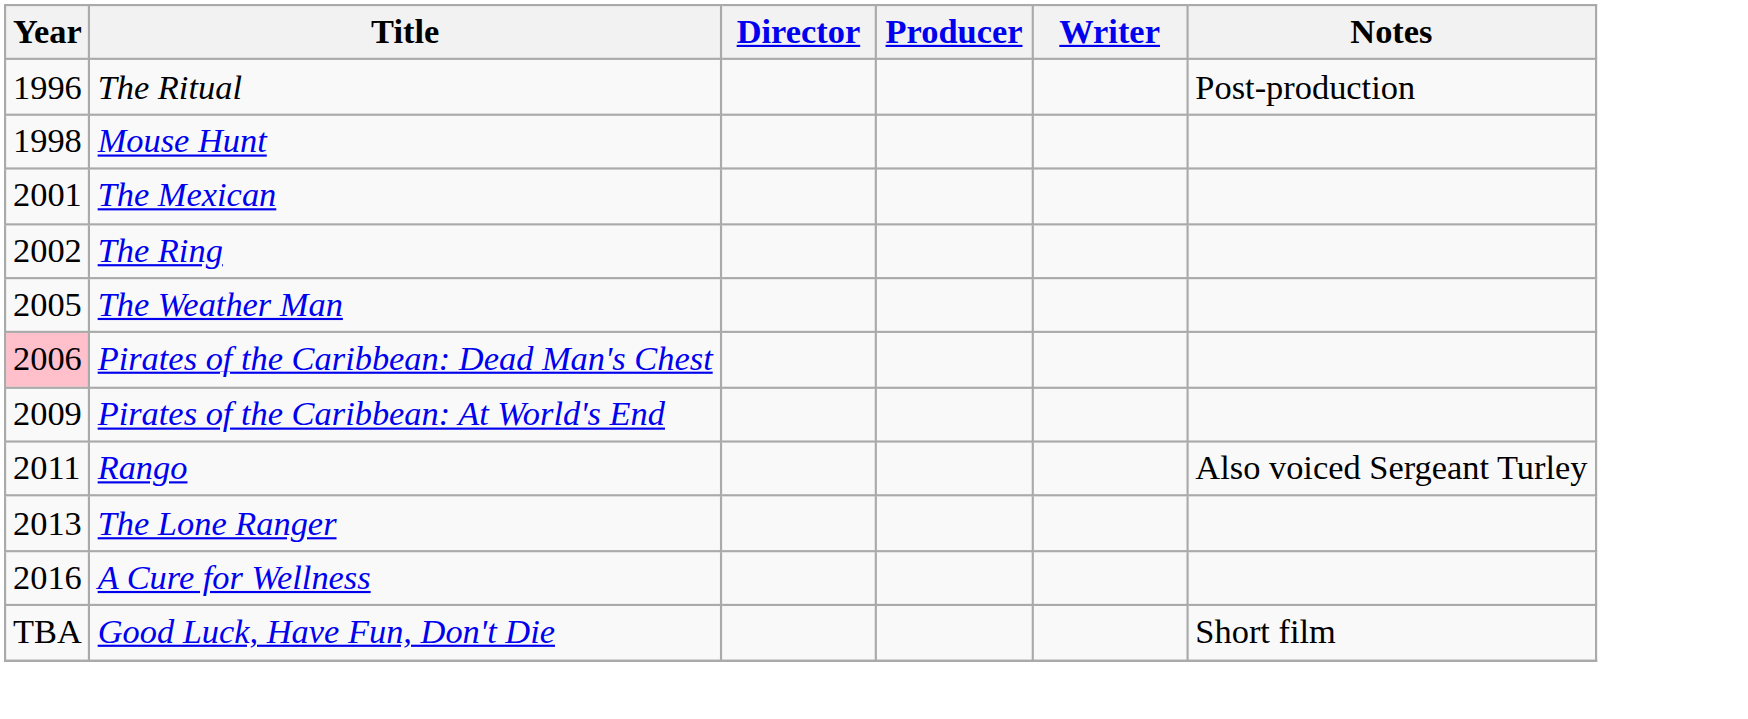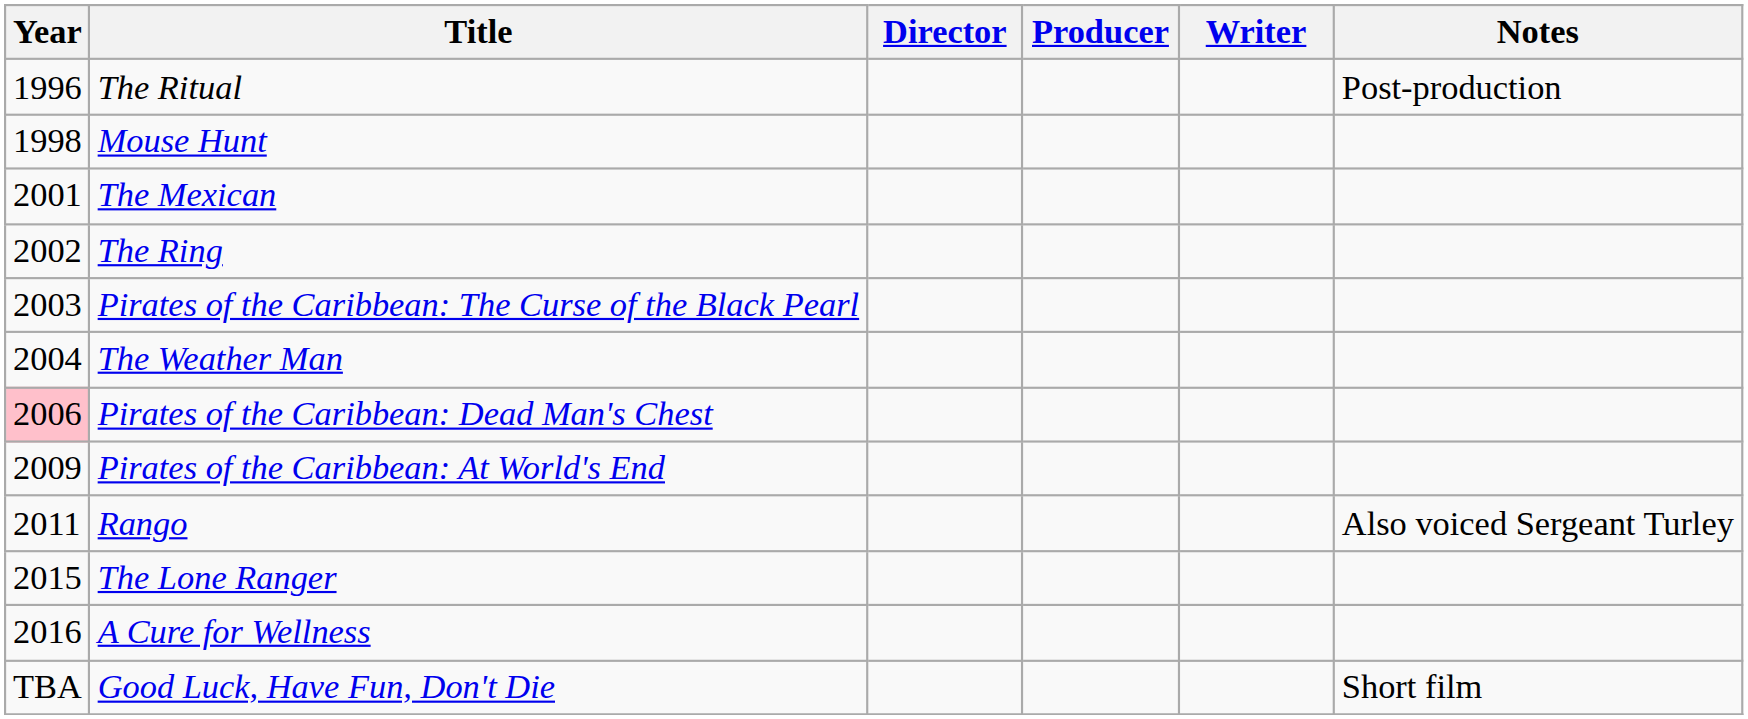 <table class="wikitable plainrowheaders">
 <tr>
 <th>Year</th>
 <th>Title</th>
 <th width="65"><a href='#'>Director</a></th>
 <th width="65"><a href='#'>Producer</a></th>
 <th width="65"><a href='#'>Writer</a></th>
 <th scope="col">Notes</th>
 </tr>
 <tr>
 <td>1996</td>
 <td><em>The Ritual</em></td>
 <td></td>
 <td></td>
 <td></td>
 <td>Post-production</td>
 </tr>
 <tr>
 <td>1998</td>
 <td><em><a href='#'>Mouse Hunt</a></em></td>
 <td></td>
 <td></td>
 <td></td>
 <td></td>
 </tr>
 <tr>
 <td>2001</td>
 <td><em><a href='#'>The Mexican</a></em></td>
 <td></td>
 <td></td>
 <td></td>
 <td></td>
 </tr>
 <tr>
 <td>2002</td>
 <td><em><a href='#'>The Ring</a></em></td>
 <td></td>
 <td></td>
 <td></td>
 <td></td>
 </tr>
 <tr>
-<td>2005</td>
+<td>2003</td>
+<td><em><a href='#'>Pirates of the Caribbean: The Curse of the Black Pearl</a></em></td>
+<td></td>
+<td></td>
+<td></td>
+<td></td>
+</tr>
+<tr>
+<td>2004</td>
 <td><em><a href='#'>The Weather Man</a></em></td>
 <td></td>
 <td></td>
 <td></td>
 <td></td>
 </tr>
 <tr>
 <td style="background: pink;">2006</td>
 <td><em><a href='#'>Pirates of the Caribbean: Dead Man's Chest</a></em></td>
 <td></td>
 <td></td>
 <td></td>
 <td></td>
 </tr>
 <tr>
 <td>2009</td>
 <td><em><a href='#'>Pirates of the Caribbean: At World's End</a></em></td>
 <td></td>
 <td></td>
 <td></td>
 <td></td>
 </tr>
 <tr>
 <td>2011</td>
 <td><em><a href='#'>Rango</a></em></td>
 <td></td>
 <td></td>
 <td></td>
 <td>Also voiced Sergeant Turley</td>
 </tr>
 <tr>
-<td>2013</td>
+<td>2015</td>
 <td><em><a href='#'>The Lone Ranger</a></em></td>
 <td></td>
 <td></td>
 <td></td>
 <td></td>
 </tr>
 <tr>
 <td>2016</td>
 <td><em><a href='#'>A Cure for Wellness</a></em></td>
 <td></td>
 <td></td>
 <td></td>
 <td></td>
 </tr>
 <tr>
 <td>TBA</td>
 <td><em><a href='#'>Good Luck, Have Fun, Don't Die</a></em></td>
 <td></td>
 <td></td>
 <td></td>
 <td>Short film</td>
 </tr>
 <tr>
 </tr>
 </table>
